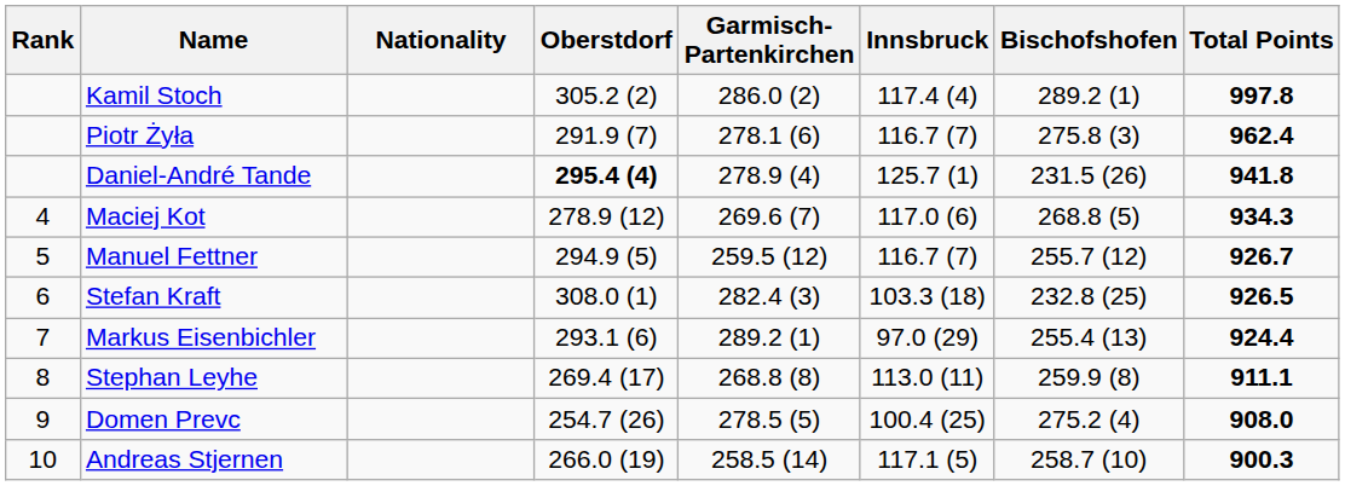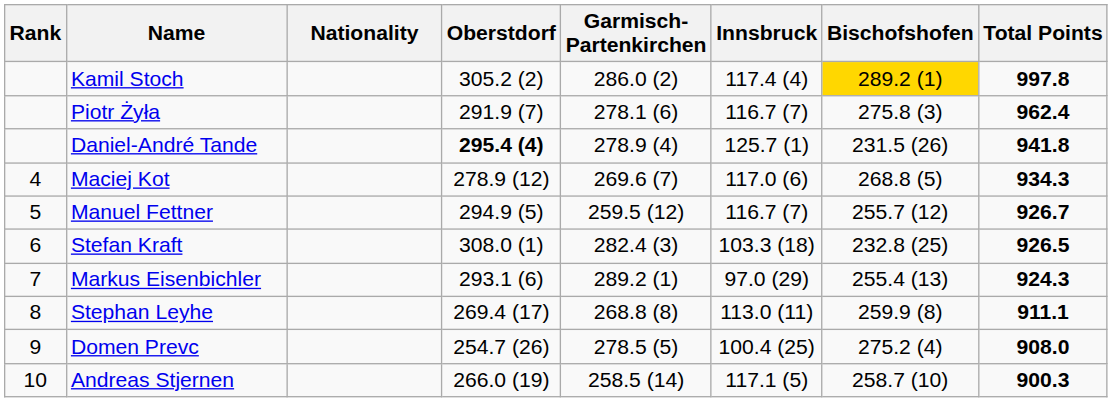 <table class="wikitable sortable" style="text-align: center;">
 <tr>
 <th align=Center>Rank</th>
 <th width=160>Name</th>
 <th width=110>Nationality</th>
 <th>Oberstdorf</th>
 <th>Garmisch-<br>Partenkirchen</th>
 <th>Innsbruck</th>
 <th>Bischofshofen</th>
 <th>Total Points</th>
 </tr>
 <tr>
 <td></td>
 <td align=left><a href='#'>Kamil Stoch</a></td>
 <td align=left></td>
 <td>305.2 (2)</td>
 <td>286.0 (2)</td>
 <td>117.4 (4)</td>
-<td>289.2 (1)</td>
+<td style="background: gold;">289.2 (1)</td>
 <td><strong>997.8</strong></td>
 </tr>
 <tr>
 <td></td>
 <td align=left><a href='#'>Piotr Żyła</a></td>
 <td align=left></td>
 <td>291.9 (7)</td>
 <td>278.1 (6)</td>
 <td>116.7 (7)</td>
 <td>275.8 (3)</td>
 <td><strong>962.4</strong></td>
 </tr>
 <tr>
 <td></td>
 <td align=left><a href='#'>Daniel-André Tande</a></td>
 <td align=left></td>
 <td><strong>295.4 (4)</strong></td>
 <td>278.9 (4)</td>
 <td>125.7 (1)</td>
 <td>231.5 (26)</td>
 <td><strong>941.8</strong></td>
 </tr>
 <tr>
 <td>4</td>
 <td align=left><a href='#'>Maciej Kot</a></td>
 <td align=left></td>
 <td>278.9 (12)</td>
 <td>269.6 (7)</td>
 <td>117.0 (6)</td>
 <td>268.8 (5)</td>
 <td><strong>934.3</strong></td>
 </tr>
 <tr>
 <td>5</td>
 <td align=left><a href='#'>Manuel Fettner</a></td>
 <td align=left></td>
 <td>294.9 (5)</td>
 <td>259.5 (12)</td>
 <td>116.7 (7)</td>
 <td>255.7 (12)</td>
 <td><strong>926.7</strong></td>
 </tr>
 <tr>
 <td>6</td>
 <td align=left><a href='#'>Stefan Kraft</a></td>
 <td align=left></td>
 <td>308.0 (1)</td>
 <td>282.4 (3)</td>
 <td>103.3 (18)</td>
 <td>232.8 (25)</td>
 <td><strong>926.5</strong></td>
 </tr>
 <tr>
 <td>7</td>
 <td align=left><a href='#'>Markus Eisenbichler</a></td>
 <td align=left></td>
 <td>293.1 (6)</td>
 <td>289.2 (1)</td>
 <td>97.0 (29)</td>
 <td>255.4 (13)</td>
-<td><strong>924.4</strong></td>
+<td><strong>924.3</strong></td>
 </tr>
 <tr>
 <td>8</td>
 <td align=left><a href='#'>Stephan Leyhe</a></td>
 <td align=left></td>
 <td>269.4 (17)</td>
 <td>268.8 (8)</td>
 <td>113.0 (11)</td>
 <td>259.9 (8)</td>
 <td><strong>911.1</strong></td>
 </tr>
 <tr>
 <td>9</td>
 <td align=left><a href='#'>Domen Prevc</a></td>
 <td align=left></td>
 <td>254.7 (26)</td>
 <td>278.5 (5)</td>
 <td>100.4 (25)</td>
 <td>275.2 (4)</td>
 <td><strong>908.0</strong></td>
 </tr>
 <tr>
 <td>10</td>
 <td align=left><a href='#'>Andreas Stjernen</a></td>
 <td align=left></td>
 <td>266.0 (19)</td>
 <td>258.5 (14)</td>
 <td>117.1 (5)</td>
 <td>258.7 (10)</td>
 <td><strong>900.3</strong></td>
 </tr>
 </table>
